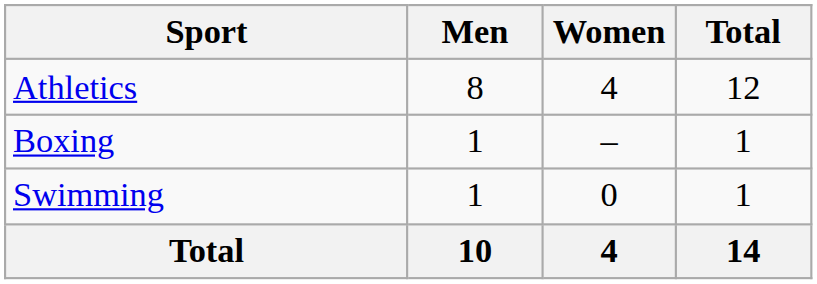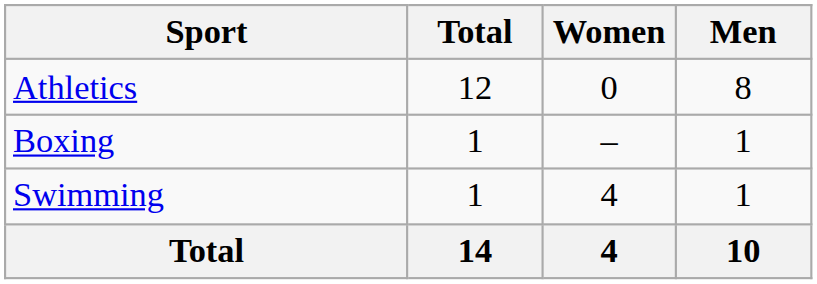 <table class="wikitable sortable" style="text-align:center;">
 <tr>
 <th width=180>Sport</th>
+<th width=55>Total</th>
+<th width=55>Women</th>
 <th width=55>Men</th>
-<th width=55>Women</th>
-<th width=55>Total</th>
 </tr>
 <tr>
 <td align=left><a href='#'>Athletics</a></td>
+<td>12</td>
+<td>0</td>
 <td>8</td>
-<td>4</td>
-<td>12</td>
 </tr>
 <tr>
 <td align=left><a href='#'>Boxing</a></td>
 <td>1</td>
 <td>–</td>
 <td>1</td>
 </tr>
 <tr>
 <td align=left><a href='#'>Swimming</a></td>
 <td>1</td>
-<td>0</td>
+<td>4</td>
 <td>1</td>
 </tr>
 <tr>
 <th>Total</th>
+<th>14</th>
+<th>4</th>
 <th>10</th>
-<th>4</th>
-<th>14</th>
 </tr>
 </table>
